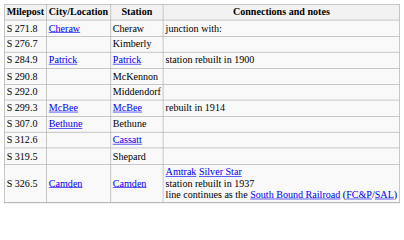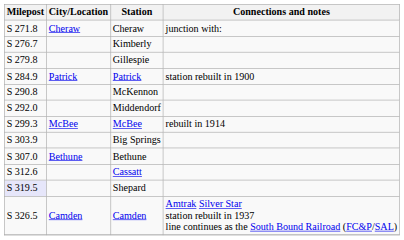 <table class="wikitable">
 <tr>
 <th>Milepost</th>
 <th>City/Location</th>
 <th>Station</th>
 <th>Connections and notes</th>
 </tr>
 <tr>
 <td>S 271.8</td>
 <td><a href='#'>Cheraw</a></td>
 <td>Cheraw</td>
 <td>junction with:<br></td>
 </tr>
 <tr>
 <td>S 276.7</td>
 <td></td>
 <td>Kimberly</td>
+<td></td>
+</tr>
+<tr>
+<td>S 279.8</td>
+<td></td>
+<td>Gillespie</td>
 <td></td>
 </tr>
 <tr>
 <td>S 284.9</td>
 <td><a href='#'>Patrick</a></td>
 <td><a href='#'>Patrick</a></td>
 <td>station rebuilt in 1900</td>
 </tr>
 <tr>
 <td>S 290.8</td>
 <td></td>
 <td>McKennon</td>
 <td></td>
 </tr>
 <tr>
 <td>S 292.0</td>
 <td></td>
 <td>Middendorf</td>
 <td></td>
 </tr>
 <tr>
 <td>S 299.3</td>
 <td><a href='#'>McBee</a></td>
 <td><a href='#'>McBee</a></td>
 <td>rebuilt in 1914</td>
 </tr>
 <tr>
+<td>S 303.9</td>
+<td></td>
+<td>Big Springs</td>
+<td></td>
+</tr>
+<tr>
 <td>S 307.0</td>
 <td><a href='#'>Bethune</a></td>
 <td>Bethune</td>
 <td></td>
 </tr>
 <tr>
 <td>S 312.6</td>
 <td></td>
 <td><a href='#'>Cassatt</a></td>
 <td></td>
 </tr>
 <tr>
-<td>S 319.5</td>
+<td style="background: lavender;">S 319.5</td>
 <td></td>
 <td>Shepard</td>
 <td></td>
 </tr>
 <tr>
 <td>S 326.5</td>
 <td><a href='#'>Camden</a></td>
 <td><a href='#'>Camden</a></td>
 <td><a href='#'>Amtrak</a> <a href='#'>Silver Star</a><br>station rebuilt in 1937<br>line continues as the <a href='#'>South Bound Railroad</a> (<a href='#'>FC&P</a>/<a href='#'>SAL</a>)</td>
 </tr>
 <tr>
 </tr>
 </table>
